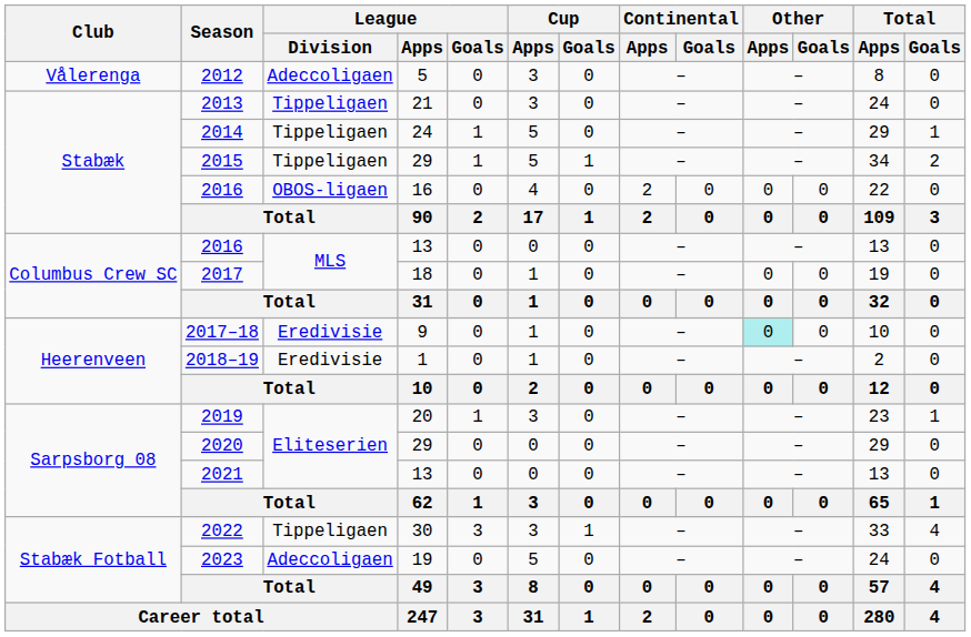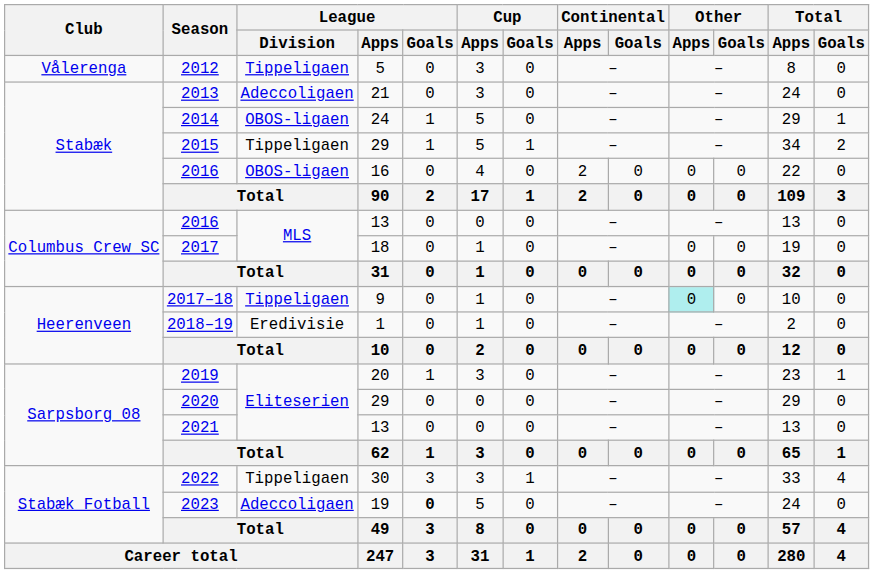 <table class="wikitable" style="text-align: center;">
 <tr>
 <th rowspan=2>Club</th>
 <th rowspan=2>Season</th>
 <th colspan=3>League</th>
 <th colspan=2>Cup</th>
 <th colspan=2>Continental</th>
 <th colspan=2>Other</th>
 <th colspan=2>Total</th>
 </tr>
 <tr>
 <th>Division</th>
 <th>Apps</th>
 <th>Goals</th>
 <th>Apps</th>
 <th>Goals</th>
 <th>Apps</th>
 <th>Goals</th>
 <th>Apps</th>
 <th>Goals</th>
 <th>Apps</th>
 <th>Goals</th>
 </tr>
 <tr>
 <td><a href='#'>Vålerenga</a></td>
 <td><a href='#'>2012</a></td>
-<td><a href='#'>Adeccoligaen</a></td>
+<td><a href='#'>Tippeligaen</a></td>
 <td>5</td>
 <td>0</td>
 <td>3</td>
 <td>0</td>
 <td colspan=2>–</td>
 <td colspan=2>–</td>
 <td>8</td>
 <td>0</td>
 </tr>
 <tr>
 <td rowspan=5><a href='#'>Stabæk</a></td>
 <td><a href='#'>2013</a></td>
-<td><a href='#'>Tippeligaen</a></td>
+<td><a href='#'>Adeccoligaen</a></td>
 <td>21</td>
 <td>0</td>
 <td>3</td>
 <td>0</td>
 <td colspan=2>–</td>
 <td colspan=2>–</td>
 <td>24</td>
 <td>0</td>
 </tr>
 <tr>
 <td><a href='#'>2014</a></td>
-<td>Tippeligaen</td>
+<td rowspan=1><a href='#'>OBOS-ligaen</a></td>
 <td>24</td>
 <td>1</td>
 <td>5</td>
 <td>0</td>
 <td colspan=2>–</td>
 <td colspan=2>–</td>
 <td>29</td>
 <td>1</td>
 </tr>
 <tr>
 <td><a href='#'>2015</a></td>
 <td>Tippeligaen</td>
 <td>29</td>
 <td>1</td>
 <td>5</td>
 <td>1</td>
 <td colspan=2>–</td>
 <td colspan=2>–</td>
 <td>34</td>
 <td>2</td>
 </tr>
 <tr>
 <td><a href='#'>2016</a></td>
 <td rowspan=1><a href='#'>OBOS-ligaen</a></td>
 <td>16</td>
 <td>0</td>
 <td>4</td>
 <td>0</td>
 <td>2</td>
 <td>0</td>
 <td>0</td>
 <td>0</td>
 <td>22</td>
 <td>0</td>
 </tr>
 <tr>
 <th colspan=2>Total</th>
 <th>90</th>
 <th>2</th>
 <th>17</th>
 <th>1</th>
 <th>2</th>
 <th>0</th>
 <th>0</th>
 <th>0</th>
 <th>109</th>
 <th>3</th>
 </tr>
 <tr>
 <td rowspan=3><a href='#'>Columbus Crew SC</a></td>
 <td><a href='#'>2016</a></td>
 <td rowspan=2><a href='#'>MLS</a></td>
 <td>13</td>
 <td>0</td>
 <td>0</td>
 <td>0</td>
 <td colspan=2>–</td>
 <td colspan=2>–</td>
 <td>13</td>
 <td>0</td>
 </tr>
 <tr>
 <td><a href='#'>2017</a></td>
 <td>18</td>
 <td>0</td>
 <td>1</td>
 <td>0</td>
 <td colspan=2>–</td>
 <td>0</td>
 <td>0</td>
 <td>19</td>
 <td>0</td>
 </tr>
 <tr>
 <th colspan=2>Total</th>
 <th>31</th>
 <th>0</th>
 <th>1</th>
 <th>0</th>
 <th>0</th>
 <th>0</th>
 <th>0</th>
 <th>0</th>
 <th>32</th>
 <th>0</th>
 </tr>
 <tr>
 <td rowspan=3><a href='#'>Heerenveen</a></td>
 <td><a href='#'>2017–18</a></td>
-<td><a href='#'>Eredivisie</a></td>
+<td><a href='#'>Tippeligaen</a></td>
 <td>9</td>
 <td>0</td>
 <td>1</td>
 <td>0</td>
 <td colspan=2>–</td>
 <td style="background: paleturquoise;">0</td>
 <td>0</td>
 <td>10</td>
 <td>0</td>
 </tr>
 <tr>
 <td><a href='#'>2018–19</a></td>
 <td>Eredivisie</td>
 <td>1</td>
 <td>0</td>
 <td>1</td>
 <td>0</td>
 <td colspan=2>–</td>
 <td colspan=2>–</td>
 <td>2</td>
 <td>0</td>
 </tr>
 <tr>
 <th colspan=2>Total</th>
 <th>10</th>
 <th>0</th>
 <th>2</th>
 <th>0</th>
 <th>0</th>
 <th>0</th>
 <th>0</th>
 <th>0</th>
 <th>12</th>
 <th>0</th>
 </tr>
 <tr>
 <td rowspan=4><a href='#'>Sarpsborg 08</a></td>
 <td><a href='#'>2019</a></td>
 <td rowspan=3><a href='#'>Eliteserien</a></td>
 <td>20</td>
 <td>1</td>
 <td>3</td>
 <td>0</td>
 <td colspan=2>–</td>
 <td colspan=2>–</td>
 <td>23</td>
 <td>1</td>
 </tr>
 <tr>
 <td><a href='#'>2020</a></td>
 <td>29</td>
 <td>0</td>
 <td>0</td>
 <td>0</td>
 <td colspan=2>–</td>
 <td colspan=2>–</td>
 <td>29</td>
 <td>0</td>
 </tr>
 <tr>
 <td><a href='#'>2021</a></td>
 <td>13</td>
 <td>0</td>
 <td>0</td>
 <td>0</td>
 <td colspan=2>–</td>
 <td colspan=2>–</td>
 <td>13</td>
 <td>0</td>
 </tr>
 <tr>
 <th colspan=2>Total</th>
 <th>62</th>
 <th>1</th>
 <th>3</th>
 <th>0</th>
 <th>0</th>
 <th>0</th>
 <th>0</th>
 <th>0</th>
 <th>65</th>
 <th>1</th>
 </tr>
 <tr>
 <td rowspan=3><a href='#'>Stabæk Fotball</a></td>
 <td><a href='#'>2022</a></td>
 <td>Tippeligaen</td>
 <td>30</td>
 <td>3</td>
 <td>3</td>
 <td>1</td>
 <td colspan=2>–</td>
 <td colspan=2>–</td>
 <td>33</td>
 <td>4</td>
 </tr>
 <tr>
 <td><a href='#'>2023</a></td>
 <td><a href='#'>Adeccoligaen</a></td>
 <td>19</td>
-<td>0</td>
+<td><strong>0</strong></td>
 <td>5</td>
 <td>0</td>
 <td colspan=2>–</td>
 <td colspan=2>–</td>
 <td>24</td>
 <td>0</td>
 </tr>
 <tr>
 <th colspan=2>Total</th>
 <th>49</th>
 <th>3</th>
 <th>8</th>
 <th>0</th>
 <th>0</th>
 <th>0</th>
 <th>0</th>
 <th>0</th>
 <th>57</th>
 <th>4</th>
 </tr>
 <tr>
 <th colspan=3>Career total</th>
 <th>247</th>
 <th>3</th>
 <th>31</th>
 <th>1</th>
 <th>2</th>
 <th>0</th>
 <th>0</th>
 <th>0</th>
 <th>280</th>
 <th>4</th>
 </tr>
 </table>
